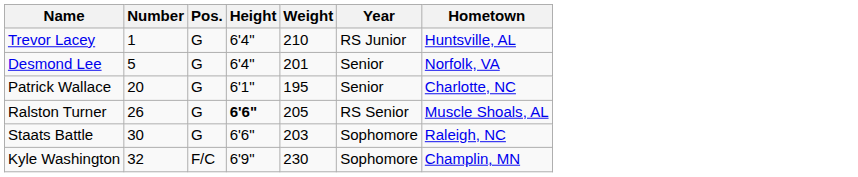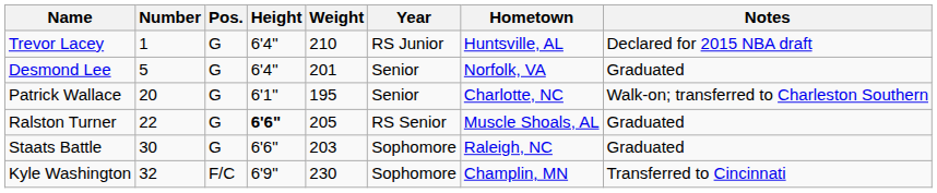 <table class="wikitable sortable" border="1">
 <tr>
 <th>Name</th>
 <th>Number</th>
 <th>Pos.</th>
 <th>Height</th>
 <th>Weight</th>
 <th>Year</th>
 <th>Hometown</th>
+<th class="unsortable">Notes</th>
 </tr>
 <tr>
 <td><a href='#'>Trevor Lacey</a></td>
 <td>1</td>
 <td>G</td>
 <td>6'4"</td>
 <td>210</td>
 <td>RS Junior</td>
 <td><a href='#'>Huntsville, AL</a></td>
+<td>Declared for <a href='#'>2015 NBA draft</a></td>
 </tr>
 <tr>
 <td><a href='#'>Desmond Lee</a></td>
 <td>5</td>
 <td>G</td>
 <td>6'4"</td>
 <td>201</td>
 <td>Senior</td>
 <td><a href='#'>Norfolk, VA</a></td>
+<td>Graduated</td>
 </tr>
 <tr>
 <td>Patrick Wallace</td>
 <td>20</td>
 <td>G</td>
 <td>6'1"</td>
 <td>195</td>
 <td>Senior</td>
 <td><a href='#'>Charlotte, NC</a></td>
+<td>Walk-on; transferred to <a href='#'>Charleston Southern</a></td>
 </tr>
 <tr>
 <td>Ralston Turner</td>
-<td>26</td>
+<td>22</td>
 <td>G</td>
 <td><strong>6'6"</strong></td>
 <td>205</td>
 <td>RS Senior</td>
 <td><a href='#'>Muscle Shoals, AL</a></td>
+<td>Graduated</td>
 </tr>
 <tr>
 <td>Staats Battle</td>
 <td>30</td>
 <td>G</td>
 <td>6'6"</td>
 <td>203</td>
 <td>Sophomore</td>
 <td><a href='#'>Raleigh, NC</a></td>
+<td>Graduated</td>
 </tr>
 <tr>
 <td>Kyle Washington</td>
 <td>32</td>
 <td>F/C</td>
 <td>6'9"</td>
 <td>230</td>
 <td>Sophomore</td>
 <td><a href='#'>Champlin, MN</a></td>
+<td>Transferred to <a href='#'>Cincinnati</a></td>
 </tr>
 </table>
